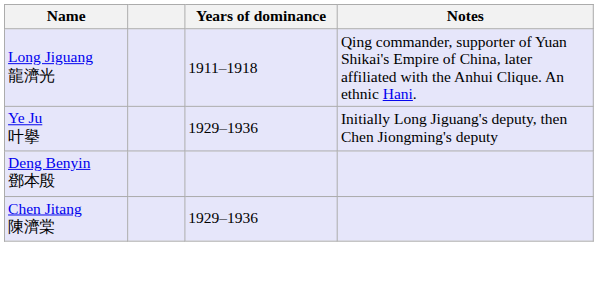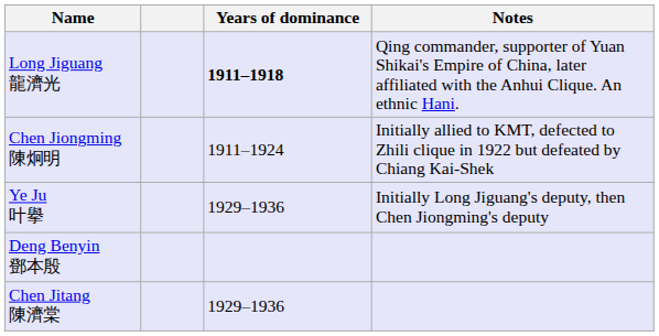 <table class="wikitable">
 <tr>
 <th width=120px>Name</th>
 <th width=51px></th>
 <th width=150px>Years of dominance</th>
 <th>Notes</th>
 </tr>
 <tr bgcolor=#E6E6FA>
 <td><a href='#'>Long Jiguang</a><br>龍濟光</td>
 <td align=center></td>
-<td>1911–1918</td>
+<td><strong>1911–1918</strong></td>
 <td>Qing commander, supporter of Yuan Shikai's Empire of China, later affiliated with the Anhui Clique. An ethnic <a href='#'>Hani</a>.</td>
+</tr>
+<tr bgcolor=#E6E6FA>
+<td><a href='#'>Chen Jiongming</a><br>陳炯明</td>
+<td align=center></td>
+<td>1911–1924</td>
+<td>Initially allied to KMT, defected to Zhili clique in 1922 but defeated by Chiang Kai-Shek</td>
 </tr>
 <tr bgcolor=#E6E6FA>
 <td><a href='#'>Ye Ju</a><br>叶擧</td>
 <td align=center></td>
 <td>1929–1936</td>
 <td>Initially Long Jiguang's deputy, then Chen Jiongming's deputy</td>
 </tr>
 <tr bgcolor=#E6E6FA>
 <td><a href='#'>Deng Benyin</a><br>鄧本殷</td>
 <td align=center></td>
 <td></td>
 <td></td>
 </tr>
 <tr bgcolor=#E6E6FA>
 <td><a href='#'>Chen Jitang</a><br>陳濟棠</td>
 <td align=center></td>
 <td>1929–1936</td>
 <td></td>
 </tr>
 </table>
